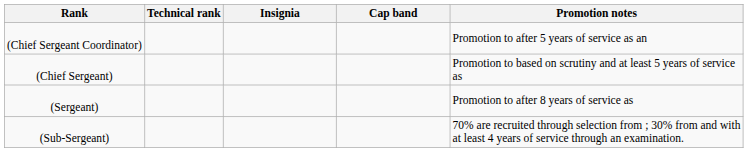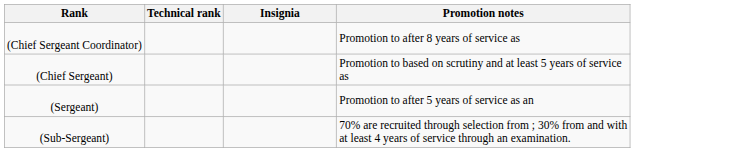 <table class="wikitable" style="text-align:center;">
 <tr>
 <th>Rank</th>
 <th>Technical rank</th>
 <th width="150px">Insignia</th>
-<th width="150px">Cap band</th>
 <th width="400px">Promotion notes</th>
 </tr>
 <tr>
 <td><br>(Chief Sergeant Coordinator)</td>
 <td></td>
 <td></td>
-<td></td>
-<td style="text-align:left;">Promotion to  after 5 years of service as an </td>
+<td style="text-align:left;">Promotion to  after 8 years of service as </td>
 </tr>
 <tr>
 <td><br>(Chief Sergeant)</td>
-<td></td>
 <td></td>
 <td></td>
 <td style="text-align:left;">Promotion to  based on scrutiny and at least 5 years of service as </td>
 </tr>
 <tr>
 <td><br>(Sergeant)</td>
 <td></td>
 <td></td>
-<td></td>
-<td style="text-align:left;">Promotion to  after 8 years of service as </td>
+<td style="text-align:left;">Promotion to  after 5 years of service as an </td>
 </tr>
 <tr>
 <td><br>(Sub-Sergeant)</td>
 <td></td>
 <td></td>
-<td></td>
 <td style="text-align:left;">70% are recruited through selection from ; 30% from  and  with at least 4 years of service through an examination.</td>
 </tr>
 </table>
